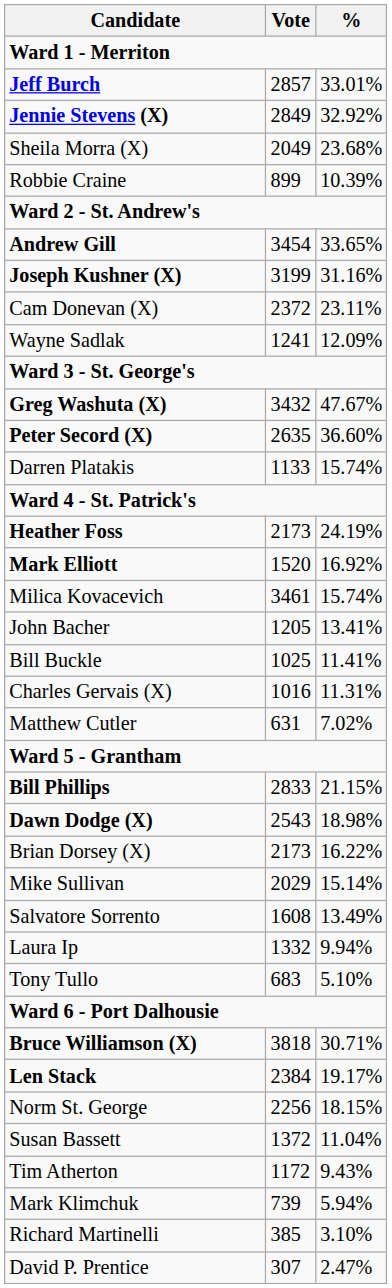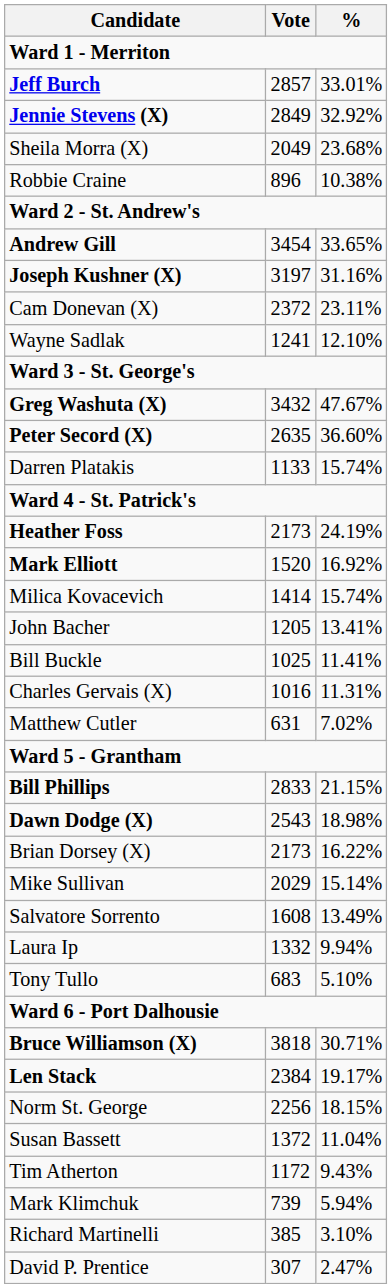 <table class="wikitable">
 <tr>
 <th bgcolor="#DDDDFF" width="200px">Candidate</th>
 <th bgcolor="#DDDDFF">Vote</th>
 <th bgcolor="#DDDDFF">%</th>
 </tr>
 <tr>
 <td colspan="4"><strong>Ward 1 - Merriton</strong></td>
 </tr>
 <tr>
 <td><strong><a href='#'>Jeff Burch</a></strong></td>
 <td>2857</td>
 <td>33.01%</td>
 </tr>
 <tr>
 <td><strong><a href='#'>Jennie Stevens</a> (X)</strong></td>
 <td>2849</td>
 <td>32.92%</td>
 </tr>
 <tr>
 <td>Sheila Morra (X)</td>
 <td>2049</td>
 <td>23.68%</td>
 </tr>
 <tr>
 <td>Robbie Craine</td>
-<td>899</td>
-<td>10.39%</td>
+<td>896</td>
+<td>10.38%</td>
 </tr>
 <tr>
 <td colspan="4"><strong>Ward 2 - St. Andrew's</strong></td>
 </tr>
 <tr>
 <td><strong>Andrew Gill</strong></td>
 <td>3454</td>
 <td>33.65%</td>
 </tr>
 <tr>
 <td><strong>Joseph Kushner (X)</strong></td>
-<td>3199</td>
+<td>3197</td>
 <td>31.16%</td>
 </tr>
 <tr>
 <td>Cam Donevan (X)</td>
 <td>2372</td>
 <td>23.11%</td>
 </tr>
 <tr>
 <td>Wayne Sadlak</td>
 <td>1241</td>
-<td>12.09%</td>
+<td>12.10%</td>
 </tr>
 <tr>
 <td colspan="4"><strong>Ward 3 - St. George's</strong></td>
 </tr>
 <tr>
 <td><strong>Greg Washuta (X)</strong></td>
 <td>3432</td>
 <td>47.67%</td>
 </tr>
 <tr>
 <td><strong>Peter Secord (X)</strong></td>
 <td>2635</td>
 <td>36.60%</td>
 </tr>
 <tr>
 <td>Darren Platakis</td>
 <td>1133</td>
 <td>15.74%</td>
 </tr>
 <tr>
 <td colspan="4"><strong>Ward 4 - St. Patrick's</strong></td>
 </tr>
 <tr>
 <td><strong>Heather Foss</strong></td>
 <td>2173</td>
 <td>24.19%</td>
 </tr>
 <tr>
 <td><strong>Mark Elliott</strong></td>
 <td>1520</td>
 <td>16.92%</td>
 </tr>
 <tr>
 <td>Milica Kovacevich</td>
-<td>3461</td>
+<td>1414</td>
 <td>15.74%</td>
 </tr>
 <tr>
 <td>John Bacher</td>
 <td>1205</td>
 <td>13.41%</td>
 </tr>
 <tr>
 <td>Bill Buckle</td>
 <td>1025</td>
 <td>11.41%</td>
 </tr>
 <tr>
 <td>Charles Gervais (X)</td>
 <td>1016</td>
 <td>11.31%</td>
 </tr>
 <tr>
 <td>Matthew Cutler</td>
 <td>631</td>
 <td>7.02%</td>
 </tr>
 <tr>
 <td colspan="4"><strong>Ward 5 - Grantham</strong></td>
 </tr>
 <tr>
 <td><strong>Bill Phillips</strong></td>
 <td>2833</td>
 <td>21.15%</td>
 </tr>
 <tr>
 <td><strong>Dawn Dodge (X)</strong></td>
 <td>2543</td>
 <td>18.98%</td>
 </tr>
 <tr>
 <td>Brian Dorsey (X)</td>
 <td>2173</td>
 <td>16.22%</td>
 </tr>
 <tr>
 <td>Mike Sullivan</td>
 <td>2029</td>
 <td>15.14%</td>
 </tr>
 <tr>
 <td>Salvatore Sorrento</td>
 <td>1608</td>
 <td>13.49%</td>
 </tr>
 <tr>
 <td>Laura Ip</td>
 <td>1332</td>
 <td>9.94%</td>
 </tr>
 <tr>
 <td>Tony Tullo</td>
 <td>683</td>
 <td>5.10%</td>
 </tr>
 <tr>
 <td colspan="4"><strong>Ward 6 - Port Dalhousie</strong></td>
 </tr>
 <tr>
 <td><strong>Bruce Williamson (X)</strong></td>
 <td>3818</td>
 <td>30.71%</td>
 </tr>
 <tr>
 <td><strong>Len Stack</strong></td>
 <td>2384</td>
 <td>19.17%</td>
 </tr>
 <tr>
 <td>Norm St. George</td>
 <td>2256</td>
 <td>18.15%</td>
 </tr>
 <tr>
 <td>Susan Bassett</td>
 <td>1372</td>
 <td>11.04%</td>
 </tr>
 <tr>
 <td>Tim Atherton</td>
 <td>1172</td>
 <td>9.43%</td>
 </tr>
 <tr>
 <td>Mark Klimchuk</td>
 <td>739</td>
 <td>5.94%</td>
 </tr>
 <tr>
 <td>Richard Martinelli</td>
 <td>385</td>
 <td>3.10%</td>
 </tr>
 <tr>
 <td>David P. Prentice</td>
 <td>307</td>
 <td>2.47%</td>
 </tr>
 </table>
